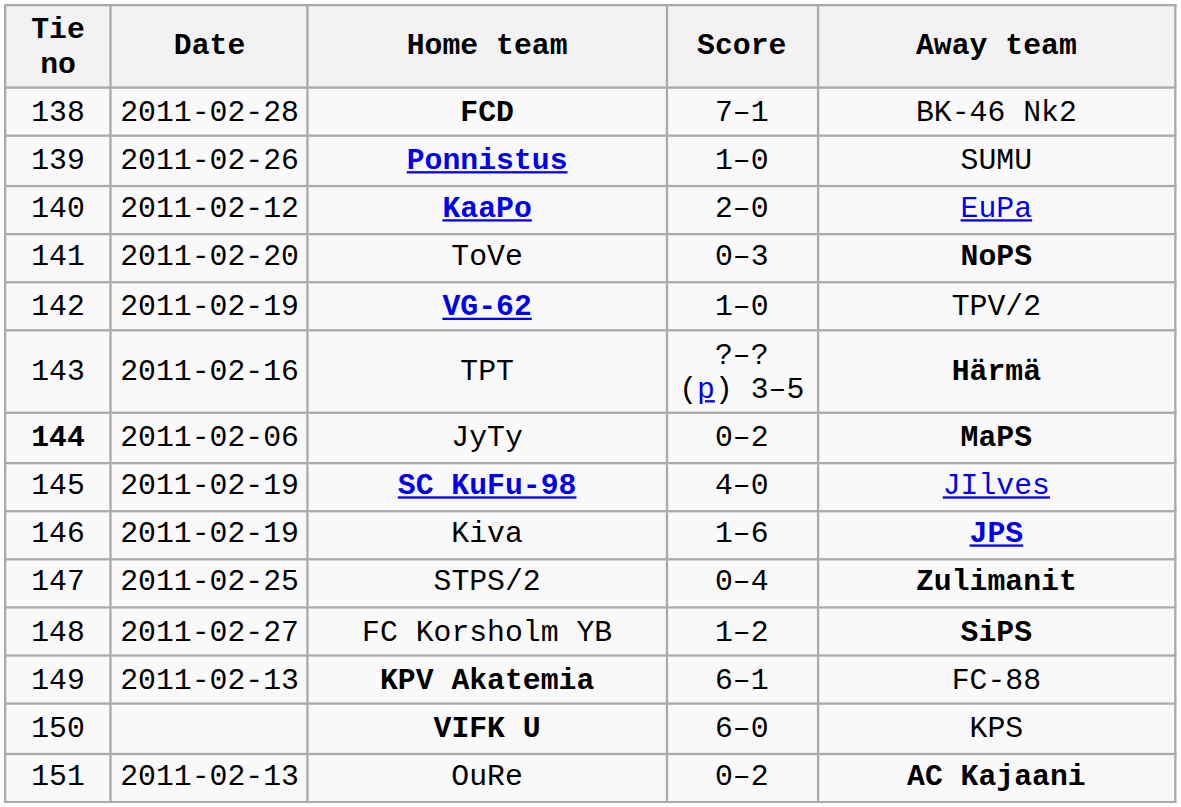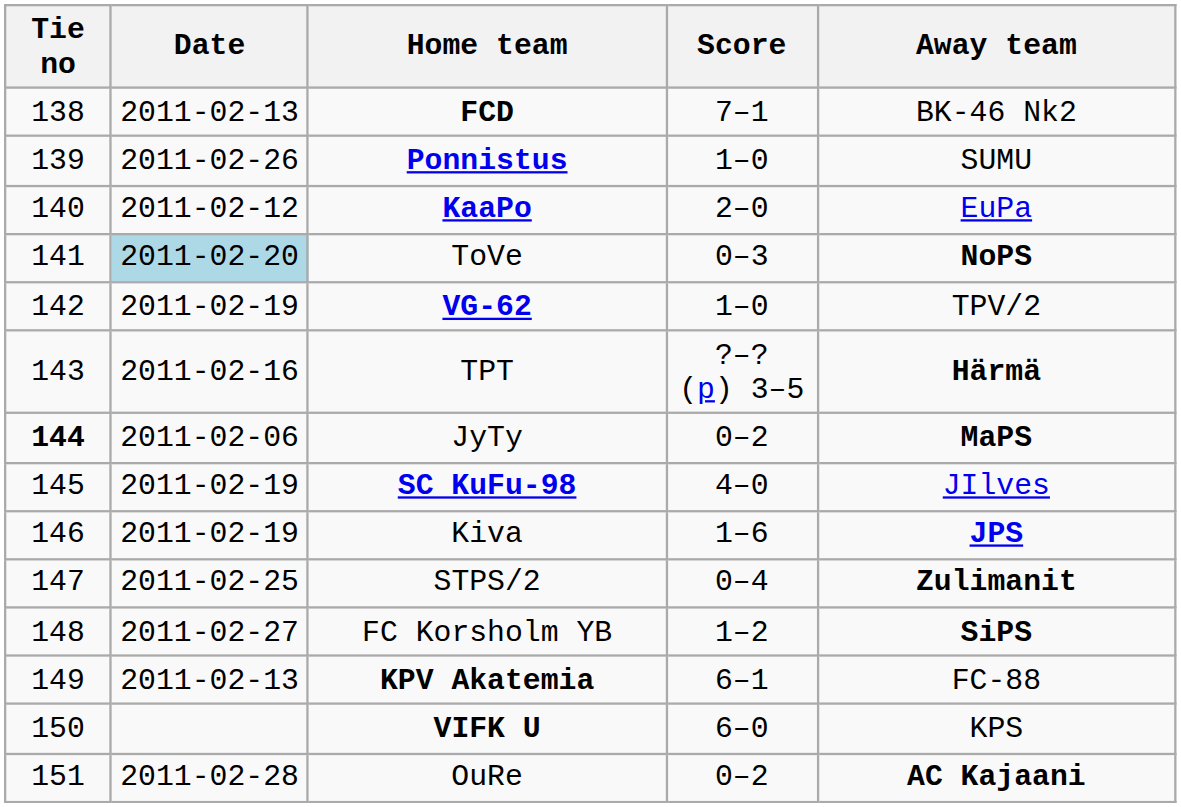 <table class="wikitable" style="text-align:center">
 <tr>
 <th style="width:40px;">Tie no</th>
 <th style="width:80px;">Date</th>
 <th style="width:150px;">Home team</th>
 <th style="width:60px;">Score</th>
 <th style="width:150px;">Away team</th>
 </tr>
 <tr>
 <td>138</td>
-<td>2011-02-28</td>
+<td>2011-02-13</td>
 <td><strong>FCD</strong></td>
 <td>7–1</td>
 <td>BK-46 Nk2</td>
 </tr>
 <tr>
 <td>139</td>
 <td>2011-02-26</td>
 <td><strong><a href='#'>Ponnistus</a></strong></td>
 <td>1–0</td>
 <td>SUMU</td>
 </tr>
 <tr>
 <td>140</td>
 <td>2011-02-12</td>
 <td><strong><a href='#'>KaaPo</a></strong></td>
 <td>2–0</td>
 <td><a href='#'>EuPa</a></td>
 </tr>
 <tr>
 <td>141</td>
-<td>2011-02-20</td>
+<td style="background: lightblue;">2011-02-20</td>
 <td>ToVe</td>
 <td>0–3</td>
 <td><strong>NoPS</strong></td>
 </tr>
 <tr>
 <td>142</td>
 <td>2011-02-19</td>
 <td><strong><a href='#'>VG-62</a></strong></td>
 <td>1–0</td>
 <td>TPV/2</td>
 </tr>
 <tr>
 <td>143</td>
 <td>2011-02-16</td>
 <td>TPT</td>
 <td>?–?<br>(<a href='#'>p</a>) 3–5</td>
 <td><strong>Härmä</strong></td>
 </tr>
 <tr>
 <td><strong>144</strong></td>
 <td>2011-02-06</td>
 <td>JyTy</td>
 <td>0–2</td>
 <td><strong>MaPS</strong></td>
 </tr>
 <tr>
 <td>145</td>
 <td>2011-02-19</td>
 <td><strong><a href='#'>SC KuFu-98</a></strong></td>
 <td>4–0</td>
 <td><a href='#'>JIlves</a></td>
 </tr>
 <tr>
 <td>146</td>
 <td>2011-02-19</td>
 <td>Kiva</td>
 <td>1–6</td>
 <td><strong><a href='#'>JPS</a></strong></td>
 </tr>
 <tr>
 <td>147</td>
 <td>2011-02-25</td>
 <td>STPS/2</td>
 <td>0–4</td>
 <td><strong>Zulimanit</strong></td>
 </tr>
 <tr>
 <td>148</td>
 <td>2011-02-27</td>
 <td>FC Korsholm YB</td>
 <td>1–2</td>
 <td><strong>SiPS</strong></td>
 </tr>
 <tr>
 <td>149</td>
 <td>2011-02-13</td>
 <td><strong>KPV Akatemia</strong></td>
 <td>6–1</td>
 <td>FC-88</td>
 </tr>
 <tr>
 <td>150</td>
 <td></td>
 <td><strong>VIFK U</strong></td>
 <td>6–0</td>
 <td>KPS</td>
 </tr>
 <tr>
 <td>151</td>
-<td>2011-02-13</td>
+<td>2011-02-28</td>
 <td>OuRe</td>
 <td>0–2</td>
 <td><strong>AC Kajaani</strong></td>
 </tr>
 </table>
